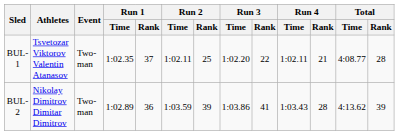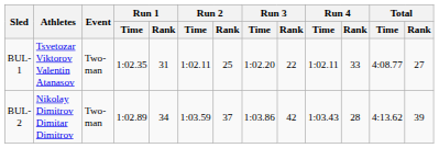 <table class="wikitable" border="1" style="font-size:90%">
 <tr>
 <th rowspan="2">Sled</th>
 <th rowspan="2">Athletes</th>
 <th rowspan="2">Event</th>
 <th colspan="2">Run 1</th>
 <th colspan="2">Run 2</th>
 <th colspan="2">Run 3</th>
 <th colspan="2">Run 4</th>
 <th colspan="2">Total</th>
 </tr>
 <tr>
 <th>Time</th>
 <th>Rank</th>
 <th>Time</th>
 <th>Rank</th>
 <th>Time</th>
 <th>Rank</th>
 <th>Time</th>
 <th>Rank</th>
 <th>Time</th>
 <th>Rank</th>
 </tr>
 <tr>
 <td align="center">BUL-1</td>
 <td><a href='#'>Tsvetozar Viktorov</a><br><a href='#'>Valentin Atanasov</a></td>
 <td>Two-man</td>
 <td align="center">1:02.35</td>
-<td align="center">37</td>
+<td align="center">31</td>
 <td align="center">1:02.11</td>
 <td align="center">25</td>
 <td align="center">1:02.20</td>
 <td align="center">22</td>
 <td align="center">1:02.11</td>
-<td align="center">21</td>
+<td align="center">33</td>
 <td align="center">4:08.77</td>
-<td align="center">28</td>
+<td align="center">27</td>
 </tr>
 <tr>
 <td align="center">BUL-2</td>
 <td><a href='#'>Nikolay Dimitrov</a><br><a href='#'>Dimitar Dimitrov</a></td>
 <td>Two-man</td>
 <td align="center">1:02.89</td>
-<td align="center">36</td>
+<td align="center">34</td>
 <td align="center">1:03.59</td>
-<td align="center">39</td>
+<td align="center">37</td>
 <td align="center">1:03.86</td>
-<td align="center">41</td>
+<td align="center">42</td>
 <td align="center">1:03.43</td>
 <td align="center">28</td>
 <td align="center">4:13.62</td>
 <td align="center">39</td>
 </tr>
 </table>
